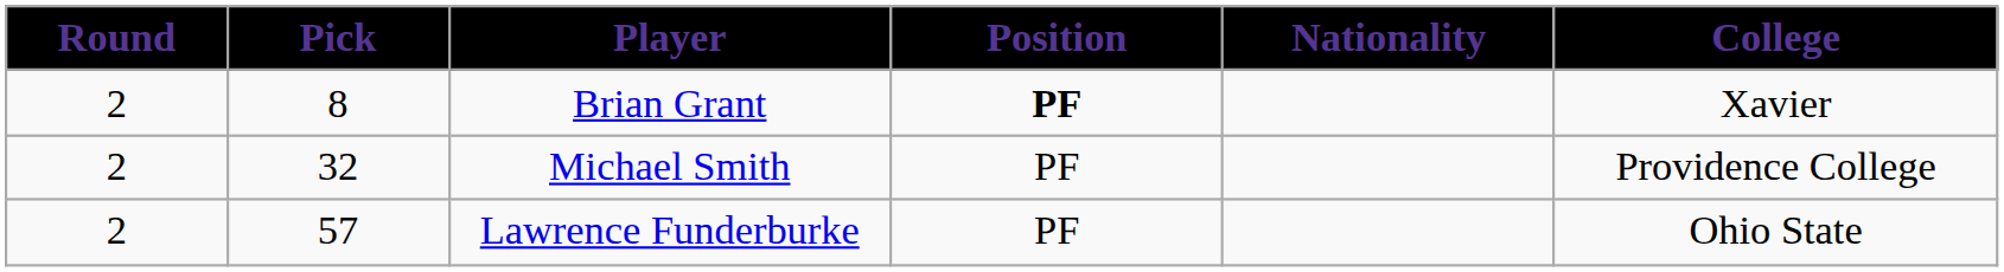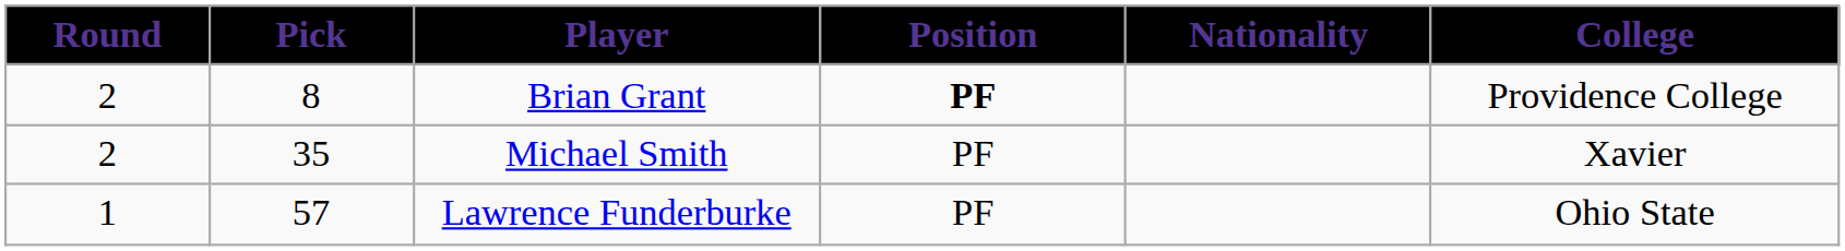 <table class="wikitable sortable sortable">
 <tr>
 <th style="background:#000000; color:#553592" width="10%">Round</th>
 <th style="background:#000000; color:#553592" width="10%">Pick</th>
 <th style="background:#000000; color:#553592" width="20%">Player</th>
 <th style="background:#000000; color:#553592" width="15%">Position</th>
 <th style="background:#000000; color:#553592" width="15%">Nationality</th>
 <th style="background:#000000; color:#553592" width="20%">College</th>
 </tr>
 <tr style="text-align: center">
 <td>2</td>
 <td>8</td>
 <td><a href='#'>Brian Grant</a></td>
 <td><strong>PF</strong></td>
 <td></td>
-<td>Xavier</td>
-</tr>
-<tr style="text-align: center">
-<td>2</td>
-<td>32</td>
-<td><a href='#'>Michael Smith</a></td>
-<td>PF</td>
-<td></td>
 <td>Providence College</td>
 </tr>
 <tr style="text-align: center">
 <td>2</td>
+<td>35</td>
+<td><a href='#'>Michael Smith</a></td>
+<td>PF</td>
+<td></td>
+<td>Xavier</td>
+</tr>
+<tr style="text-align: center">
+<td>1</td>
 <td>57</td>
 <td><a href='#'>Lawrence Funderburke</a></td>
 <td>PF</td>
 <td></td>
 <td>Ohio State</td>
 </tr>
 </table>
